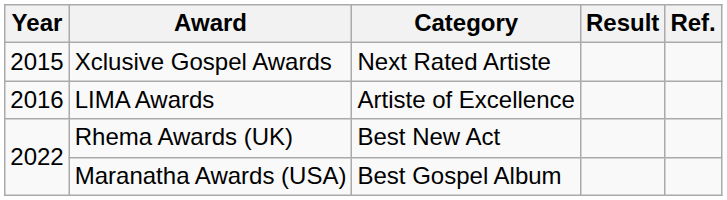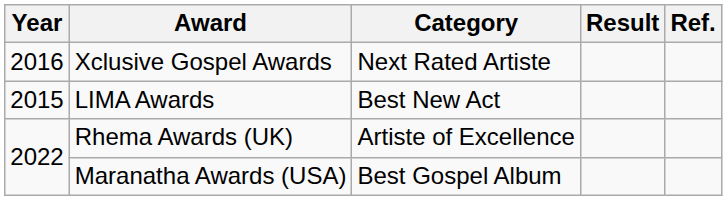 <table class="wikitable">
 <tr>
 <th>Year</th>
 <th>Award</th>
 <th>Category</th>
 <th>Result</th>
 <th>Ref.</th>
 </tr>
 <tr>
-<td>2015</td>
+<td>2016</td>
 <td>Xclusive Gospel Awards</td>
 <td>Next Rated Artiste</td>
 <td></td>
 <td></td>
 </tr>
 <tr>
-<td>2016</td>
+<td>2015</td>
 <td>LIMA Awards</td>
-<td>Artiste of Excellence</td>
+<td>Best New Act</td>
 <td></td>
 <td></td>
 </tr>
 <tr>
 <td rowspan="2">2022</td>
 <td>Rhema Awards (UK)</td>
-<td>Best New Act</td>
+<td>Artiste of Excellence</td>
 <td></td>
 <td></td>
 </tr>
 <tr>
 <td>Maranatha Awards (USA)</td>
 <td>Best Gospel Album</td>
 <td></td>
 <td></td>
 </tr>
 </table>
